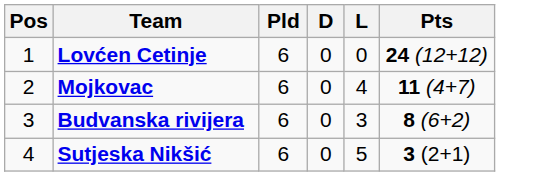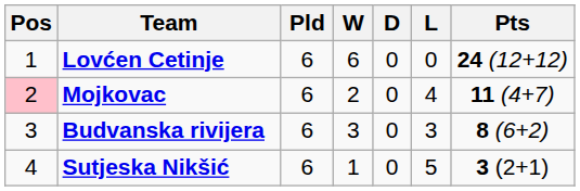 <table class="wikitable">
 <tr>
 <th>Pos</th>
 <th width="150">Team</th>
 <th width="30">Pld</th>
+<th width="20">W</th>
 <th width="20">D</th>
 <th width="20">L</th>
 <th width="80">Pts</th>
 </tr>
 <tr>
 <td style="text-align: center;">1</td>
 <td><strong><a href='#'>Lovćen Cetinje</a></strong></td>
 <td style="text-align: center;">6</td>
+<td style="text-align: center;">6</td>
 <td style="text-align: center;">0</td>
 <td style="text-align: center;">0</td>
 <td style="text-align: center;"><strong>24</strong> <em>(12+12)</em></td>
 </tr>
 <tr>
-<td style="text-align: center;">2</td>
+<td style="background: pink; text-align: center;">2</td>
 <td><strong><a href='#'>Mojkovac</a></strong></td>
 <td style="text-align: center;">6</td>
+<td style="text-align: center;">2</td>
 <td style="text-align: center;">0</td>
 <td style="text-align: center;">4</td>
 <td style="text-align: center;"><strong>11</strong> <em>(4+7)</em></td>
 </tr>
 <tr>
 <td style="text-align: center;">3</td>
 <td><strong><a href='#'>Budvanska rivijera</a></strong></td>
 <td style="text-align: center;">6</td>
+<td style="text-align: center;">3</td>
 <td style="text-align: center;">0</td>
 <td style="text-align: center;">3</td>
 <td style="text-align: center;"><strong>8</strong> <em>(6+2)</em></td>
 </tr>
 <tr>
 <td style="text-align: center;">4</td>
 <td><strong><a href='#'>Sutjeska Nikšić</a></strong></td>
 <td style="text-align: center;">6</td>
+<td style="text-align: center;">1</td>
 <td style="text-align: center;">0</td>
 <td style="text-align: center;">5</td>
 <td style="text-align: center;"><strong>3</strong> (2+1)</td>
 </tr>
 </table>
